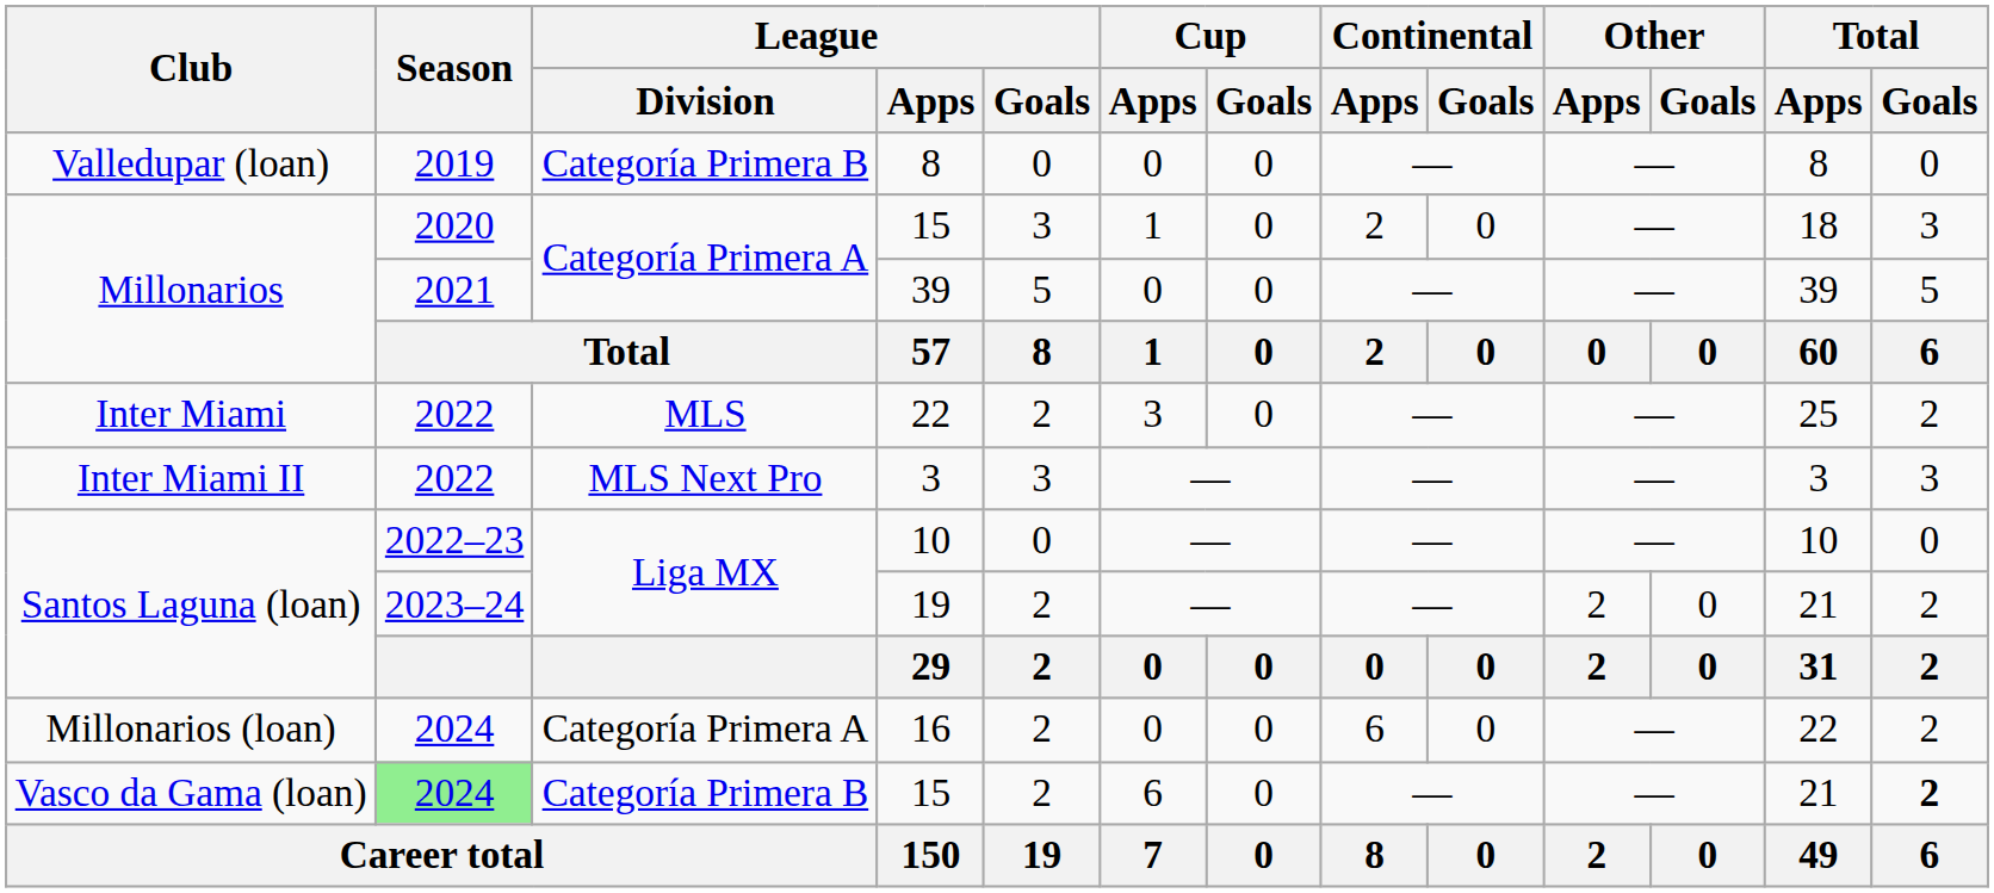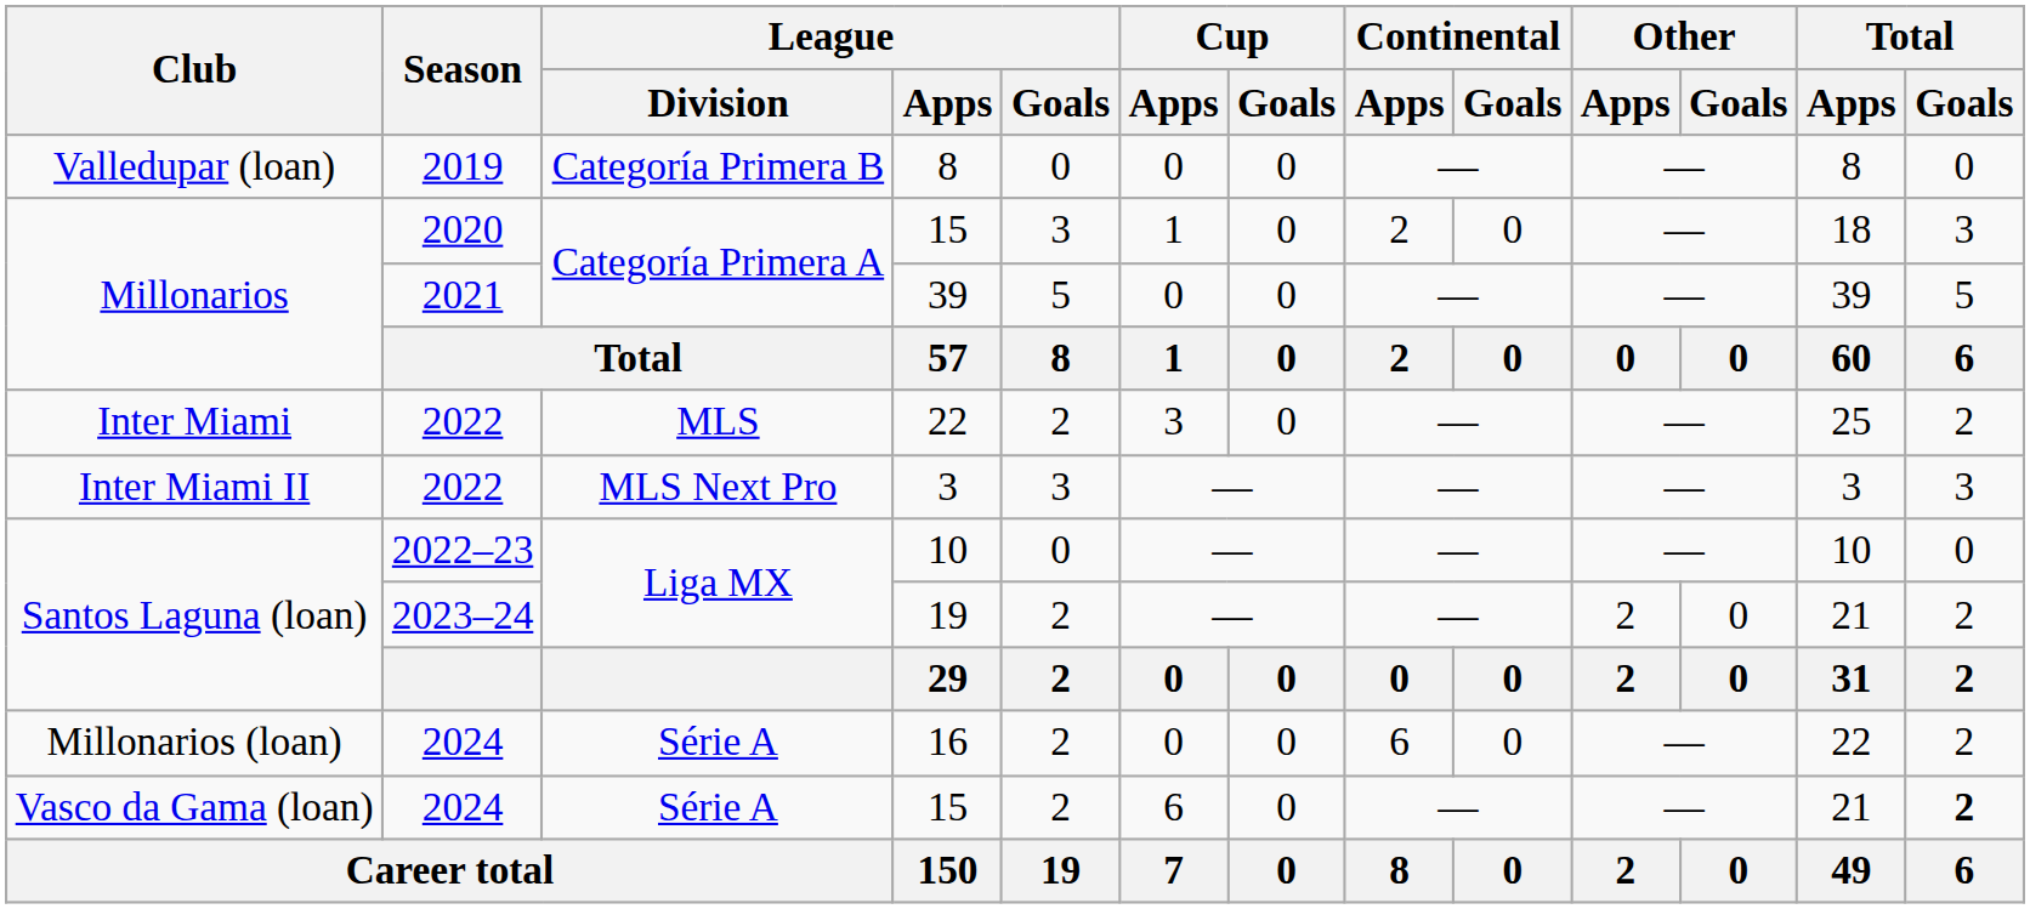 <table class="wikitable" style="text-align: center">
 <tr>
 <th rowspan="2">Club</th>
 <th rowspan="2">Season</th>
 <th colspan="3">League</th>
 <th colspan="2">Cup</th>
 <th colspan="2">Continental</th>
 <th colspan="2">Other</th>
 <th colspan="2">Total</th>
 </tr>
 <tr>
 <th>Division</th>
 <th>Apps</th>
 <th>Goals</th>
 <th>Apps</th>
 <th>Goals</th>
 <th>Apps</th>
 <th>Goals</th>
 <th>Apps</th>
 <th>Goals</th>
 <th>Apps</th>
 <th>Goals</th>
 </tr>
 <tr>
 <td><a href='#'>Valledupar</a> (loan)</td>
 <td><a href='#'>2019</a></td>
 <td><a href='#'>Categoría Primera B</a></td>
 <td>8</td>
 <td>0</td>
 <td>0</td>
 <td>0</td>
 <td colspan="2">—</td>
 <td colspan="2">—</td>
 <td>8</td>
 <td>0</td>
 </tr>
 <tr>
 <td rowspan="3"><a href='#'>Millonarios</a></td>
 <td><a href='#'>2020</a></td>
 <td rowspan="2"><a href='#'>Categoría Primera A</a></td>
 <td>15</td>
 <td>3</td>
 <td>1</td>
 <td>0</td>
 <td>2</td>
 <td>0</td>
 <td colspan="2">—</td>
 <td>18</td>
 <td>3</td>
 </tr>
 <tr>
 <td><a href='#'>2021</a></td>
 <td>39</td>
 <td>5</td>
 <td>0</td>
 <td>0</td>
 <td colspan="2">—</td>
 <td colspan="2">—</td>
 <td>39</td>
 <td>5</td>
 </tr>
 <tr>
 <th colspan="2"><strong>Total</strong></th>
 <th>57</th>
 <th>8</th>
 <th>1</th>
 <th>0</th>
 <th>2</th>
 <th>0</th>
 <th>0</th>
 <th>0</th>
 <th>60</th>
 <th>6</th>
 </tr>
 <tr>
 <td><a href='#'>Inter Miami</a></td>
 <td><a href='#'>2022</a></td>
 <td><a href='#'>MLS</a></td>
 <td>22</td>
 <td>2</td>
 <td>3</td>
 <td>0</td>
 <td colspan="2">—</td>
 <td colspan="2">—</td>
 <td>25</td>
 <td>2</td>
 </tr>
 <tr>
 <td><a href='#'>Inter Miami II</a></td>
 <td><a href='#'>2022</a></td>
 <td><a href='#'>MLS Next Pro</a></td>
 <td>3</td>
 <td>3</td>
 <td colspan="2">—</td>
 <td colspan="2">—</td>
 <td colspan="2">—</td>
 <td>3</td>
 <td>3</td>
 </tr>
 <tr>
 <td rowspan="3"><a href='#'>Santos Laguna</a> (loan)</td>
 <td><a href='#'>2022–23</a></td>
 <td rowspan="2"><a href='#'>Liga MX</a></td>
 <td>10</td>
 <td>0</td>
 <td colspan="2">—</td>
 <td colspan="2">—</td>
 <td colspan="2">—</td>
 <td>10</td>
 <td>0</td>
 </tr>
 <tr>
 <td><a href='#'>2023–24</a></td>
 <td>19</td>
 <td>2</td>
 <td colspan="2">—</td>
 <td colspan="2">—</td>
 <td>2</td>
 <td>0</td>
 <td>21</td>
 <td>2</td>
 </tr>
 <tr>
 <th></th>
 <th></th>
 <th>29</th>
 <th>2</th>
 <th>0</th>
 <th>0</th>
 <th>0</th>
 <th>0</th>
 <th>2</th>
 <th>0</th>
 <th>31</th>
 <th>2</th>
 </tr>
 <tr>
 <td>Millonarios (loan)</td>
 <td><a href='#'>2024</a></td>
-<td>Categoría Primera A</td>
+<td><a href='#'>Série A</a></td>
 <td>16</td>
 <td>2</td>
 <td>0</td>
 <td>0</td>
 <td>6</td>
 <td>0</td>
 <td colspan="2">—</td>
 <td>22</td>
 <td>2</td>
 </tr>
 <tr>
 <td><a href='#'>Vasco da Gama</a> (loan)</td>
-<td style="background: lightgreen;"><a href='#'>2024</a></td>
-<td><a href='#'>Categoría Primera B</a></td>
+<td><a href='#'>2024</a></td>
+<td><a href='#'>Série A</a></td>
 <td>15</td>
 <td>2</td>
 <td>6</td>
 <td>0</td>
 <td colspan="2">—</td>
 <td colspan="2">—</td>
 <td>21</td>
 <td><strong>2</strong></td>
 </tr>
 <tr>
 <th colspan="3"><strong>Career total</strong></th>
 <th>150</th>
 <th>19</th>
 <th>7</th>
 <th>0</th>
 <th>8</th>
 <th>0</th>
 <th>2</th>
 <th>0</th>
 <th>49</th>
 <th>6</th>
 </tr>
 </table>
